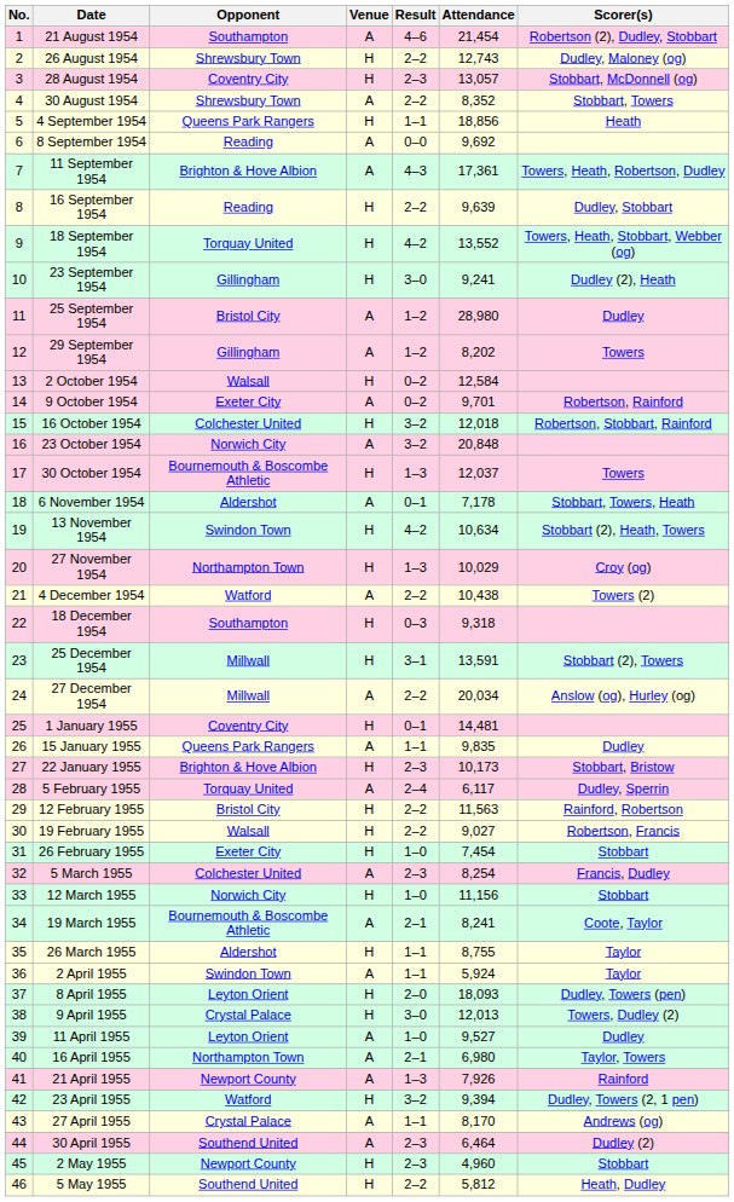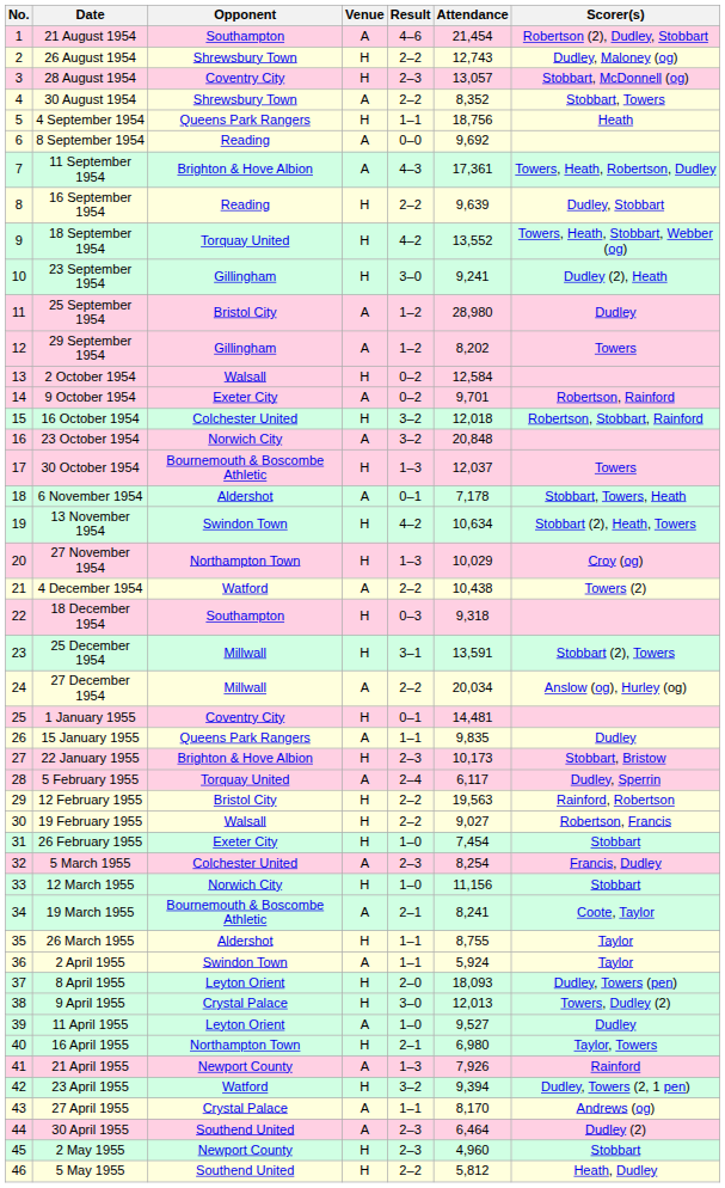 <table class="wikitable sortable" style="text-align:center;">
 <tr>
 <th>No.</th>
 <th>Date</th>
 <th>Opponent</th>
 <th>Venue</th>
 <th>Result</th>
 <th>Attendance</th>
 <th>Scorer(s)</th>
 </tr>
 <tr style="background:#ffd0e3;">
 <td>1</td>
 <td>21 August 1954</td>
 <td><a href='#'>Southampton</a></td>
 <td>A</td>
 <td>4–6</td>
 <td>21,454</td>
 <td><a href='#'>Robertson</a> (2), <a href='#'>Dudley</a>, <a href='#'>Stobbart</a></td>
 </tr>
 <tr style="background:#ffd;">
 <td>2</td>
 <td>26 August 1954</td>
 <td><a href='#'>Shrewsbury Town</a></td>
 <td>H</td>
 <td>2–2</td>
 <td>12,743</td>
 <td><a href='#'>Dudley</a>, <a href='#'>Maloney</a> (<a href='#'>og</a>)</td>
 </tr>
 <tr style="background:#ffd0e3;">
 <td>3</td>
 <td>28 August 1954</td>
 <td><a href='#'>Coventry City</a></td>
 <td>H</td>
 <td>2–3</td>
 <td>13,057</td>
 <td><a href='#'>Stobbart</a>, <a href='#'>McDonnell</a> (<a href='#'>og</a>)</td>
 </tr>
 <tr style="background:#ffd;">
 <td>4</td>
 <td>30 August 1954</td>
 <td><a href='#'>Shrewsbury Town</a></td>
 <td>A</td>
 <td>2–2</td>
 <td>8,352</td>
 <td><a href='#'>Stobbart</a>, <a href='#'>Towers</a></td>
 </tr>
 <tr style="background:#ffd;">
 <td>5</td>
 <td>4 September 1954</td>
 <td><a href='#'>Queens Park Rangers</a></td>
 <td>H</td>
 <td>1–1</td>
-<td>18,856</td>
+<td>18,756</td>
 <td><a href='#'>Heath</a></td>
 </tr>
 <tr style="background:#ffd;">
 <td>6</td>
 <td>8 September 1954</td>
 <td><a href='#'>Reading</a></td>
 <td>A</td>
 <td>0–0</td>
 <td>9,692</td>
 <td></td>
 </tr>
 <tr style="background:#d0ffe3;">
 <td>7</td>
 <td>11 September 1954</td>
 <td><a href='#'>Brighton & Hove Albion</a></td>
 <td>A</td>
 <td>4–3</td>
 <td>17,361</td>
 <td><a href='#'>Towers</a>, <a href='#'>Heath</a>, <a href='#'>Robertson</a>, <a href='#'>Dudley</a></td>
 </tr>
 <tr style="background:#ffd;">
 <td>8</td>
 <td>16 September 1954</td>
 <td><a href='#'>Reading</a></td>
 <td>H</td>
 <td>2–2</td>
 <td>9,639</td>
 <td><a href='#'>Dudley</a>, <a href='#'>Stobbart</a></td>
 </tr>
 <tr style="background:#d0ffe3;">
 <td>9</td>
 <td>18 September 1954</td>
 <td><a href='#'>Torquay United</a></td>
 <td>H</td>
 <td>4–2</td>
 <td>13,552</td>
 <td><a href='#'>Towers</a>, <a href='#'>Heath</a>, <a href='#'>Stobbart</a>, <a href='#'>Webber</a> (<a href='#'>og</a>)</td>
 </tr>
 <tr style="background:#d0ffe3;">
 <td>10</td>
 <td>23 September 1954</td>
 <td><a href='#'>Gillingham</a></td>
 <td>H</td>
 <td>3–0</td>
 <td>9,241</td>
 <td><a href='#'>Dudley</a> (2), <a href='#'>Heath</a></td>
 </tr>
 <tr style="background:#ffd0e3;">
 <td>11</td>
 <td>25 September 1954</td>
 <td><a href='#'>Bristol City</a></td>
 <td>A</td>
 <td>1–2</td>
 <td>28,980</td>
 <td><a href='#'>Dudley</a></td>
 </tr>
 <tr style="background:#ffd0e3;">
 <td>12</td>
 <td>29 September 1954</td>
 <td><a href='#'>Gillingham</a></td>
 <td>A</td>
 <td>1–2</td>
 <td>8,202</td>
 <td><a href='#'>Towers</a></td>
 </tr>
 <tr style="background:#ffd0e3;">
 <td>13</td>
 <td>2 October 1954</td>
 <td><a href='#'>Walsall</a></td>
 <td>H</td>
 <td>0–2</td>
 <td>12,584</td>
 <td></td>
 </tr>
 <tr style="background:#ffd0e3;">
 <td>14</td>
 <td>9 October 1954</td>
 <td><a href='#'>Exeter City</a></td>
 <td>A</td>
 <td>0–2</td>
 <td>9,701</td>
 <td><a href='#'>Robertson</a>, <a href='#'>Rainford</a></td>
 </tr>
 <tr style="background:#d0ffe3;">
 <td>15</td>
 <td>16 October 1954</td>
 <td><a href='#'>Colchester United</a></td>
 <td>H</td>
 <td>3–2</td>
 <td>12,018</td>
 <td><a href='#'>Robertson</a>, <a href='#'>Stobbart</a>, <a href='#'>Rainford</a></td>
 </tr>
 <tr style="background:#ffd0e3;">
 <td>16</td>
 <td>23 October 1954</td>
 <td><a href='#'>Norwich City</a></td>
 <td>A</td>
 <td>3–2</td>
 <td>20,848</td>
 <td></td>
 </tr>
 <tr style="background:#ffd0e3;">
 <td>17</td>
 <td>30 October 1954</td>
 <td><a href='#'>Bournemouth & Boscombe Athletic</a></td>
 <td>H</td>
 <td>1–3</td>
 <td>12,037</td>
 <td><a href='#'>Towers</a></td>
 </tr>
 <tr style="background:#d0ffe3;">
 <td>18</td>
 <td>6 November 1954</td>
 <td><a href='#'>Aldershot</a></td>
 <td>A</td>
 <td>0–1</td>
 <td>7,178</td>
 <td><a href='#'>Stobbart</a>, <a href='#'>Towers</a>, <a href='#'>Heath</a></td>
 </tr>
 <tr style="background:#d0ffe3;">
 <td>19</td>
 <td>13 November 1954</td>
 <td><a href='#'>Swindon Town</a></td>
 <td>H</td>
 <td>4–2</td>
 <td>10,634</td>
 <td><a href='#'>Stobbart</a> (2), <a href='#'>Heath</a>, <a href='#'>Towers</a></td>
 </tr>
 <tr style="background:#ffd0e3;">
 <td>20</td>
 <td>27 November 1954</td>
 <td><a href='#'>Northampton Town</a></td>
 <td>H</td>
 <td>1–3</td>
 <td>10,029</td>
 <td><a href='#'>Croy</a> (<a href='#'>og</a>)</td>
 </tr>
 <tr style="background:#ffd;">
 <td>21</td>
 <td>4 December 1954</td>
 <td><a href='#'>Watford</a></td>
 <td>A</td>
 <td>2–2</td>
 <td>10,438</td>
 <td><a href='#'>Towers</a> (2)</td>
 </tr>
 <tr style="background:#ffd0e3;">
 <td>22</td>
 <td>18 December 1954</td>
 <td><a href='#'>Southampton</a></td>
 <td>H</td>
 <td>0–3</td>
 <td>9,318</td>
 <td></td>
 </tr>
 <tr style="background:#d0ffe3;">
 <td>23</td>
 <td>25 December 1954</td>
 <td><a href='#'>Millwall</a></td>
 <td>H</td>
 <td>3–1</td>
 <td>13,591</td>
 <td><a href='#'>Stobbart</a> (2), <a href='#'>Towers</a></td>
 </tr>
 <tr style="background:#ffd;">
 <td>24</td>
 <td>27 December 1954</td>
 <td><a href='#'>Millwall</a></td>
 <td>A</td>
 <td>2–2</td>
 <td>20,034</td>
 <td><a href='#'>Anslow</a> (<a href='#'>og</a>), <a href='#'>Hurley</a> (og)</td>
 </tr>
 <tr style="background:#ffd0e3;">
 <td>25</td>
 <td>1 January 1955</td>
 <td><a href='#'>Coventry City</a></td>
 <td>H</td>
 <td>0–1</td>
 <td>14,481</td>
 <td></td>
 </tr>
 <tr style="background:#ffd;">
 <td>26</td>
 <td>15 January 1955</td>
 <td><a href='#'>Queens Park Rangers</a></td>
 <td>A</td>
 <td>1–1</td>
 <td>9,835</td>
 <td><a href='#'>Dudley</a></td>
 </tr>
 <tr style="background:#ffd0e3;">
 <td>27</td>
 <td>22 January 1955</td>
 <td><a href='#'>Brighton & Hove Albion</a></td>
 <td>H</td>
 <td>2–3</td>
 <td>10,173</td>
 <td><a href='#'>Stobbart</a>, <a href='#'>Bristow</a></td>
 </tr>
 <tr style="background:#ffd0e3;">
 <td>28</td>
 <td>5 February 1955</td>
 <td><a href='#'>Torquay United</a></td>
 <td>A</td>
 <td>2–4</td>
 <td>6,117</td>
 <td><a href='#'>Dudley</a>, <a href='#'>Sperrin</a></td>
 </tr>
 <tr style="background:#ffd;">
 <td>29</td>
 <td>12 February 1955</td>
 <td><a href='#'>Bristol City</a></td>
 <td>H</td>
 <td>2–2</td>
-<td>11,563</td>
+<td>19,563</td>
 <td><a href='#'>Rainford</a>, <a href='#'>Robertson</a></td>
 </tr>
 <tr style="background:#ffd;">
 <td>30</td>
 <td>19 February 1955</td>
 <td><a href='#'>Walsall</a></td>
 <td>H</td>
 <td>2–2</td>
 <td>9,027</td>
 <td><a href='#'>Robertson</a>, <a href='#'>Francis</a></td>
 </tr>
 <tr style="background:#d0ffe3;">
 <td>31</td>
 <td>26 February 1955</td>
 <td><a href='#'>Exeter City</a></td>
 <td>H</td>
 <td>1–0</td>
 <td>7,454</td>
 <td><a href='#'>Stobbart</a></td>
 </tr>
 <tr style="background:#ffd0e3;">
 <td>32</td>
 <td>5 March 1955</td>
 <td><a href='#'>Colchester United</a></td>
 <td>A</td>
 <td>2–3</td>
 <td>8,254</td>
 <td><a href='#'>Francis</a>, <a href='#'>Dudley</a></td>
 </tr>
 <tr style="background:#d0ffe3;">
 <td>33</td>
 <td>12 March 1955</td>
 <td><a href='#'>Norwich City</a></td>
 <td>H</td>
 <td>1–0</td>
 <td>11,156</td>
 <td><a href='#'>Stobbart</a></td>
 </tr>
 <tr style="background:#d0ffe3;">
 <td>34</td>
 <td>19 March 1955</td>
 <td><a href='#'>Bournemouth & Boscombe Athletic</a></td>
 <td>A</td>
 <td>2–1</td>
 <td>8,241</td>
 <td><a href='#'>Coote</a>, <a href='#'>Taylor</a></td>
 </tr>
 <tr style="background:#ffd;">
 <td>35</td>
 <td>26 March 1955</td>
 <td><a href='#'>Aldershot</a></td>
 <td>H</td>
 <td>1–1</td>
 <td>8,755</td>
 <td><a href='#'>Taylor</a></td>
 </tr>
 <tr style="background:#ffd;">
 <td>36</td>
 <td>2 April 1955</td>
 <td><a href='#'>Swindon Town</a></td>
 <td>A</td>
 <td>1–1</td>
 <td>5,924</td>
 <td><a href='#'>Taylor</a></td>
 </tr>
 <tr style="background:#d0ffe3;">
 <td>37</td>
 <td>8 April 1955</td>
 <td><a href='#'>Leyton Orient</a></td>
 <td>H</td>
 <td>2–0</td>
 <td>18,093</td>
 <td><a href='#'>Dudley</a>, <a href='#'>Towers</a> (<a href='#'>pen</a>)</td>
 </tr>
 <tr style="background:#d0ffe3;">
 <td>38</td>
 <td>9 April 1955</td>
 <td><a href='#'>Crystal Palace</a></td>
 <td>H</td>
 <td>3–0</td>
 <td>12,013</td>
 <td><a href='#'>Towers</a>, <a href='#'>Dudley</a> (2)</td>
 </tr>
 <tr style="background:#d0ffe3;">
 <td>39</td>
 <td>11 April 1955</td>
 <td><a href='#'>Leyton Orient</a></td>
 <td>A</td>
 <td>1–0</td>
 <td>9,527</td>
 <td><a href='#'>Dudley</a></td>
 </tr>
 <tr style="background:#d0ffe3;">
 <td>40</td>
 <td>16 April 1955</td>
 <td><a href='#'>Northampton Town</a></td>
-<td>A</td>
+<td>H</td>
 <td>2–1</td>
 <td>6,980</td>
 <td><a href='#'>Taylor</a>, <a href='#'>Towers</a></td>
 </tr>
 <tr style="background:#ffd0e3;">
 <td>41</td>
 <td>21 April 1955</td>
 <td><a href='#'>Newport County</a></td>
 <td>A</td>
 <td>1–3</td>
 <td>7,926</td>
 <td><a href='#'>Rainford</a></td>
 </tr>
 <tr style="background:#d0ffe3;">
 <td>42</td>
 <td>23 April 1955</td>
 <td><a href='#'>Watford</a></td>
 <td>H</td>
 <td>3–2</td>
 <td>9,394</td>
 <td><a href='#'>Dudley</a>, <a href='#'>Towers</a> (2, 1 <a href='#'>pen</a>)</td>
 </tr>
 <tr style="background:#ffd;">
 <td>43</td>
 <td>27 April 1955</td>
 <td><a href='#'>Crystal Palace</a></td>
 <td>A</td>
 <td>1–1</td>
 <td>8,170</td>
 <td><a href='#'>Andrews</a> (<a href='#'>og</a>)</td>
 </tr>
 <tr style="background:#ffd0e3;">
 <td>44</td>
 <td>30 April 1955</td>
 <td><a href='#'>Southend United</a></td>
 <td>A</td>
 <td>2–3</td>
 <td>6,464</td>
 <td><a href='#'>Dudley</a> (2)</td>
 </tr>
 <tr style="background:#d0ffe3;">
 <td>45</td>
 <td>2 May 1955</td>
 <td><a href='#'>Newport County</a></td>
 <td>H</td>
 <td>2–3</td>
 <td>4,960</td>
 <td><a href='#'>Stobbart</a></td>
 </tr>
 <tr style="background:#ffd;">
 <td>46</td>
 <td>5 May 1955</td>
 <td><a href='#'>Southend United</a></td>
 <td>H</td>
 <td>2–2</td>
 <td>5,812</td>
 <td><a href='#'>Heath</a>, <a href='#'>Dudley</a></td>
 </tr>
 </table>
